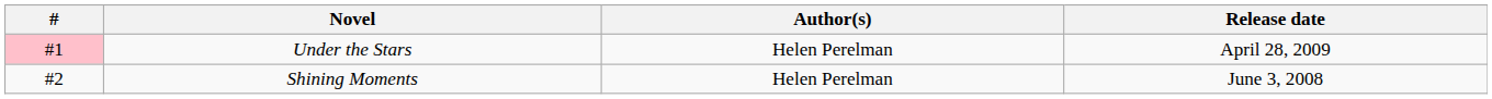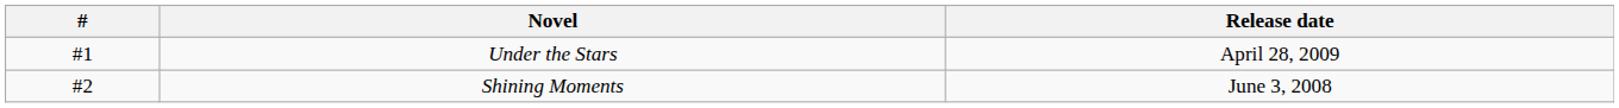 <table class="wikitable sortable" width="100%" border="1" style="font-size: 100%; text-align:center">
 <tr>
 <th>#</th>
 <th>Novel</th>
-<th>Author(s)</th>
 <th>Release date</th>
 </tr>
 <tr>
-<td style="background: pink;">#1</td>
+<td>#1</td>
 <td><em>Under the Stars</em></td>
-<td>Helen Perelman</td>
 <td>April 28, 2009</td>
 </tr>
 <tr>
 <td>#2</td>
 <td><em>Shining Moments</em></td>
-<td>Helen Perelman</td>
 <td>June 3, 2008</td>
 </tr>
 </table>
